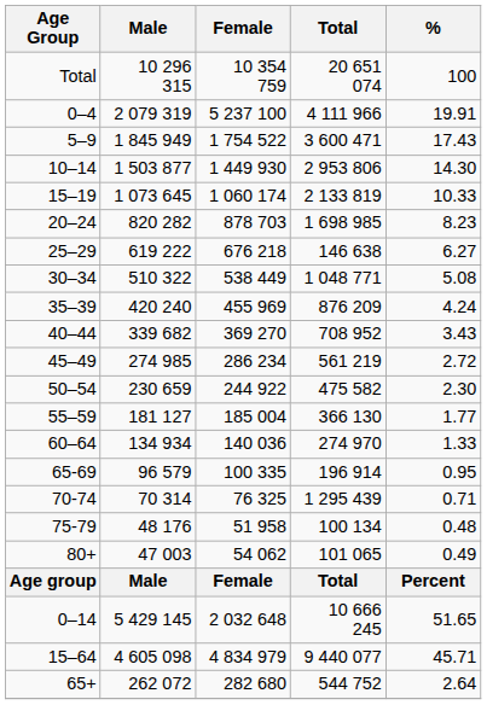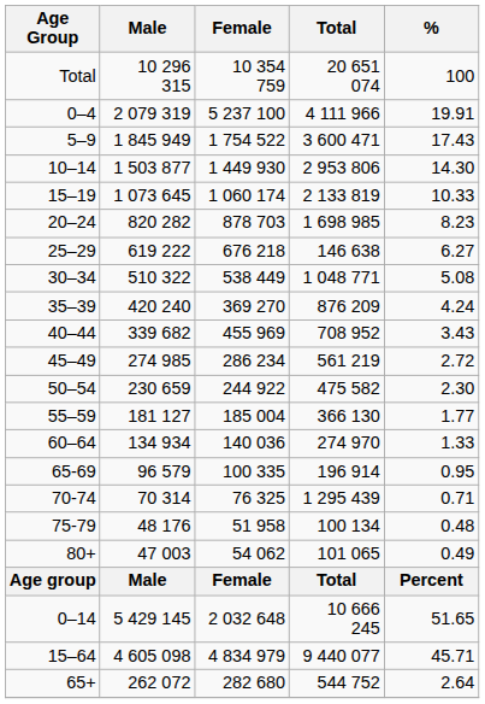 <table class="wikitable">
 <tr>
 <th width="80pt">Age Group</th>
 <th width="80pt">Male</th>
 <th width="80pt">Female</th>
 <th width="80pt">Total</th>
 <th width="80pt">%</th>
 </tr>
 <tr>
 <td align="right">Total</td>
 <td align="right">10 296 315</td>
 <td align="right">10 354 759</td>
 <td align="right">20 651 074</td>
 <td align="right">100</td>
 </tr>
 <tr>
 <td align="right">0–4</td>
 <td align="right">2 079 319</td>
 <td align="right">5 237 100</td>
 <td align="right">4 111 966</td>
 <td align="right">19.91</td>
 </tr>
 <tr>
 <td align="right">5–9</td>
 <td align="right">1 845 949</td>
 <td align="right">1 754 522</td>
 <td align="right">3 600 471</td>
 <td align="right">17.43</td>
 </tr>
 <tr>
 <td align="right">10–14</td>
 <td align="right">1 503 877</td>
 <td align="right">1 449 930</td>
 <td align="right">2 953 806</td>
 <td align="right">14.30</td>
 </tr>
 <tr>
 <td align="right">15–19</td>
 <td align="right">1 073 645</td>
 <td align="right">1 060 174</td>
 <td align="right">2 133 819</td>
 <td align="right">10.33</td>
 </tr>
 <tr>
 <td align="right">20–24</td>
 <td align="right">820 282</td>
 <td align="right">878 703</td>
 <td align="right">1 698 985</td>
 <td align="right">8.23</td>
 </tr>
 <tr>
 <td align="right">25–29</td>
 <td align="right">619 222</td>
 <td align="right">676 218</td>
 <td align="right">146 638</td>
 <td align="right">6.27</td>
 </tr>
 <tr>
 <td align="right">30–34</td>
 <td align="right">510 322</td>
 <td align="right">538 449</td>
 <td align="right">1 048 771</td>
 <td align="right">5.08</td>
 </tr>
 <tr>
 <td align="right">35–39</td>
 <td align="right">420 240</td>
-<td align="right">455 969</td>
+<td align="right">369 270</td>
 <td align="right">876 209</td>
 <td align="right">4.24</td>
 </tr>
 <tr>
 <td align="right">40–44</td>
 <td align="right">339 682</td>
-<td align="right">369 270</td>
+<td align="right">455 969</td>
 <td align="right">708 952</td>
 <td align="right">3.43</td>
 </tr>
 <tr>
 <td align="right">45–49</td>
 <td align="right">274 985</td>
 <td align="right">286 234</td>
 <td align="right">561 219</td>
 <td align="right">2.72</td>
 </tr>
 <tr>
 <td align="right">50–54</td>
 <td align="right">230 659</td>
 <td align="right">244 922</td>
 <td align="right">475 582</td>
 <td align="right">2.30</td>
 </tr>
 <tr>
 <td align="right">55–59</td>
 <td align="right">181 127</td>
 <td align="right">185 004</td>
 <td align="right">366 130</td>
 <td align="right">1.77</td>
 </tr>
 <tr>
 <td align="right">60–64</td>
 <td align="right">134 934</td>
 <td align="right">140 036</td>
 <td align="right">274 970</td>
 <td align="right">1.33</td>
 </tr>
 <tr>
 <td align="right">65-69</td>
 <td align="right">96 579</td>
 <td align="right">100 335</td>
 <td align="right">196 914</td>
 <td align="right">0.95</td>
 </tr>
 <tr>
 <td align="right">70-74</td>
 <td align="right">70 314</td>
 <td align="right">76 325</td>
 <td align="right">1 295 439</td>
 <td align="right">0.71</td>
 </tr>
 <tr>
 <td align="right">75-79</td>
 <td align="right">48 176</td>
 <td align="right">51 958</td>
 <td align="right">100 134</td>
 <td align="right">0.48</td>
 </tr>
 <tr>
 <td align="right">80+</td>
 <td align="right">47 003</td>
 <td align="right">54 062</td>
 <td align="right">101 065</td>
 <td align="right">0.49</td>
 </tr>
 <tr>
 <th width="50">Age group</th>
 <th width="80pt">Male</th>
 <th width="80">Female</th>
 <th width="80">Total</th>
 <th width="50">Percent</th>
 </tr>
 <tr>
 <td align="right">0–14</td>
 <td align="right">5 429 145</td>
 <td align="right">2 032 648</td>
 <td align="right">10 666 245</td>
 <td align="right">51.65</td>
 </tr>
 <tr>
 <td align="right">15–64</td>
 <td align="right">4 605 098</td>
 <td align="right">4 834 979</td>
 <td align="right">9 440 077</td>
 <td align="right">45.71</td>
 </tr>
 <tr>
 <td align="right">65+</td>
 <td align="right">262 072</td>
 <td align="right">282 680</td>
 <td align="right">544 752</td>
 <td align="right">2.64</td>
 </tr>
 <tr>
 </tr>
 </table>
